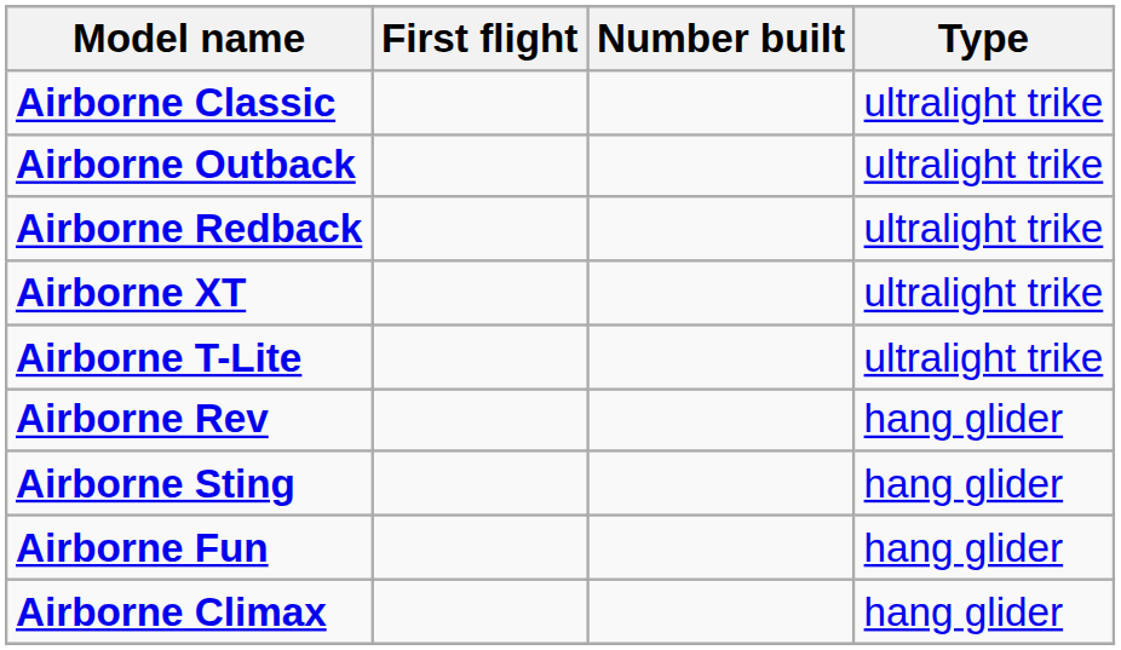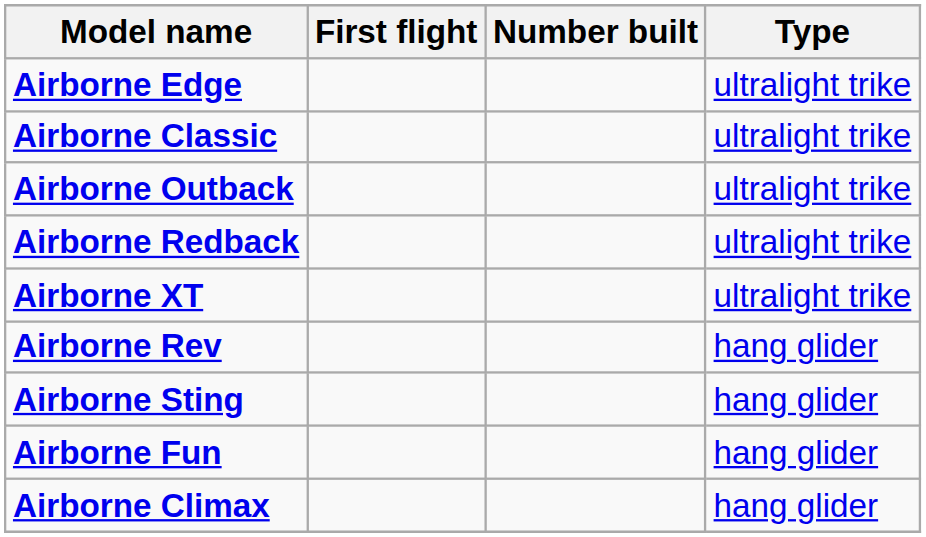 <table class="wikitable" align=center style="font-size:90%;">
 <tr>
 </tr>
 <tr style="background:#efefef;">
 <th>Model name</th>
 <th>First flight</th>
 <th>Number built</th>
 <th>Type</th>
+</tr>
+<tr>
+<td align=left><strong><a href='#'>Airborne Edge</a></strong></td>
+<td align=center></td>
+<td align=center></td>
+<td align=left><a href='#'>ultralight trike</a></td>
 </tr>
 <tr>
 <td align=left><strong><a href='#'>Airborne Classic</a></strong></td>
 <td align=center></td>
 <td align=center></td>
 <td align=left><a href='#'>ultralight trike</a></td>
 </tr>
 <tr>
 <td align=left><strong><a href='#'>Airborne Outback</a></strong></td>
 <td align=center></td>
 <td align=center></td>
 <td align=left><a href='#'>ultralight trike</a></td>
 </tr>
 <tr>
 <td align=left><strong><a href='#'>Airborne Redback</a></strong></td>
 <td align=center></td>
 <td align=center></td>
 <td align=left><a href='#'>ultralight trike</a></td>
 </tr>
 <tr>
 <td align=left><strong><a href='#'>Airborne XT</a></strong></td>
-<td align=center></td>
-<td align=center></td>
-<td align=left><a href='#'>ultralight trike</a></td>
-</tr>
-<tr>
-<td align=left><strong><a href='#'>Airborne T-Lite</a></strong></td>
 <td align=center></td>
 <td align=center></td>
 <td align=left><a href='#'>ultralight trike</a></td>
 </tr>
 <tr>
 <td align=left><strong><a href='#'>Airborne Rev</a></strong></td>
 <td align=center></td>
 <td align=center></td>
 <td align=left><a href='#'>hang glider</a></td>
 </tr>
 <tr>
 <td align=left><strong><a href='#'>Airborne Sting</a></strong></td>
 <td align=center></td>
 <td align=center></td>
 <td align=left><a href='#'>hang glider</a></td>
 </tr>
 <tr>
 <td align=left><strong><a href='#'>Airborne Fun</a></strong></td>
 <td align=center></td>
 <td align=center></td>
 <td align=left><a href='#'>hang glider</a></td>
 </tr>
 <tr>
 <td align=left><strong><a href='#'>Airborne Climax</a></strong></td>
 <td align=center></td>
 <td align=center></td>
 <td align=left><a href='#'>hang glider</a></td>
 </tr>
 <tr>
 </tr>
 </table>
